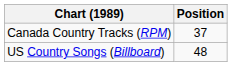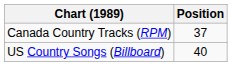 <table class="wikitable sortable">
 <tr>
 <th scope="col">Chart (1989)</th>
 <th scope="col">Position</th>
 </tr>
 <tr>
 <td>Canada Country Tracks (<em><a href='#'>RPM</a></em>)</td>
 <td align="center">37</td>
 </tr>
 <tr>
 <td>US <a href='#'>Country Songs</a> (<em><a href='#'>Billboard</a></em>)</td>
-<td align="center">48</td>
+<td align="center">40</td>
 </tr>
 </table>
